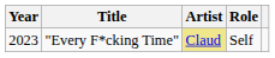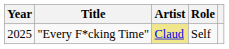 <table class="wikitable sortable">
 <tr>
 <th>Year</th>
 <th>Title</th>
 <th>Artist</th>
 <th>Role</th>
 <th class="unsortable"></th>
 </tr>
 <tr>
-<td>2023</td>
+<td>2025</td>
 <td>"Every F*cking Time"</td>
 <td style="background: khaki;"><a href='#'>Claud</a></td>
 <td>Self</td>
 <td></td>
 </tr>
 </table>
